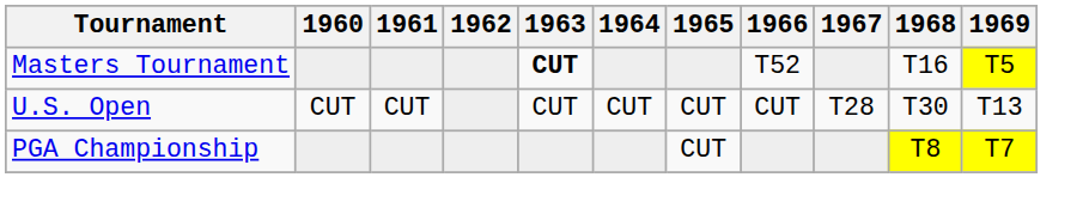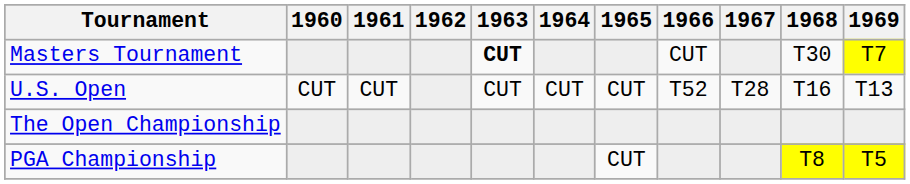 <table class="wikitable" style="font-size:95%;text-align:center;">
 <tr>
 <th>Tournament</th>
 <th>1960</th>
 <th>1961</th>
 <th>1962</th>
 <th>1963</th>
 <th>1964</th>
 <th>1965</th>
 <th>1966</th>
 <th>1967</th>
 <th>1968</th>
 <th>1969</th>
 </tr>
 <tr>
 <td align=left><a href='#'>Masters Tournament</a></td>
 <td style="background:#eeeeee;"></td>
 <td style="background:#eeeeee;"></td>
 <td style="background:#eeeeee;"></td>
 <td><strong>CUT</strong></td>
 <td style="background:#eeeeee;"></td>
 <td style="background:#eeeeee;"></td>
-<td>T52</td>
+<td>CUT</td>
 <td style="background:#eeeeee;"></td>
-<td>T16</td>
-<td style="background:yellow;">T5</td>
+<td>T30</td>
+<td style="background:yellow;">T7</td>
 </tr>
 <tr>
 <td align=left><a href='#'>U.S. Open</a></td>
 <td>CUT</td>
 <td>CUT</td>
 <td style="background:#eeeeee;"></td>
 <td>CUT</td>
 <td>CUT</td>
 <td>CUT</td>
-<td>CUT</td>
+<td>T52</td>
 <td>T28</td>
-<td>T30</td>
+<td>T16</td>
 <td>T13</td>
+</tr>
+<tr>
+<td align=left><a href='#'>The Open Championship</a></td>
+<td style="background:#eeeeee;"></td>
+<td style="background:#eeeeee;"></td>
+<td style="background:#eeeeee;"></td>
+<td style="background:#eeeeee;"></td>
+<td style="background:#eeeeee;"></td>
+<td style="background:#eeeeee;"></td>
+<td style="background:#eeeeee;"></td>
+<td style="background:#eeeeee;"></td>
+<td style="background:#eeeeee;"></td>
+<td style="background:#eeeeee;"></td>
 </tr>
 <tr>
 <td align=left><a href='#'>PGA Championship</a></td>
 <td style="background:#eeeeee;"></td>
 <td style="background:#eeeeee;"></td>
 <td style="background:#eeeeee;"></td>
 <td style="background:#eeeeee;"></td>
 <td style="background:#eeeeee;"></td>
 <td>CUT</td>
 <td style="background:#eeeeee;"></td>
 <td style="background:#eeeeee;"></td>
 <td style="background:yellow;">T8</td>
-<td style="background:yellow;">T7</td>
+<td style="background:yellow;">T5</td>
 </tr>
 </table>
